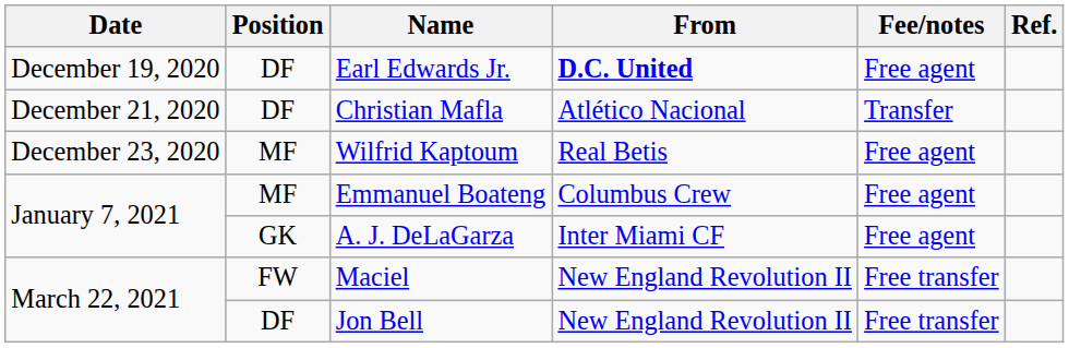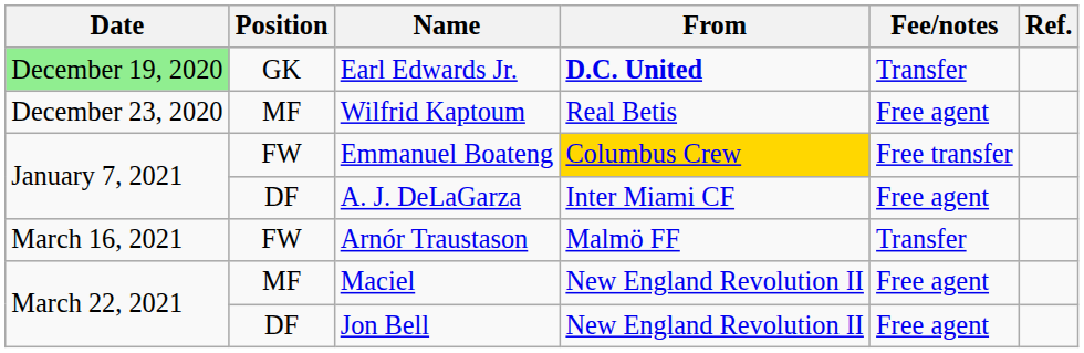 <table class="wikitable">
 <tr>
 <th>Date</th>
 <th>Position</th>
 <th>Name</th>
 <th>From</th>
 <th>Fee/notes</th>
 <th>Ref.</th>
 </tr>
 <tr>
-<td>December 19, 2020</td>
-<td align=center>DF</td>
+<td style="background: lightgreen;">December 19, 2020</td>
+<td align=center>GK</td>
 <td> <a href='#'>Earl Edwards Jr.</a></td>
 <td><strong> <a href='#'>D.C. United</a></strong></td>
-<td><a href='#'>Free agent</a></td>
-<td></td>
-</tr>
-<tr>
-<td>December 21, 2020</td>
-<td align=center>DF</td>
-<td> <a href='#'>Christian Mafla</a></td>
-<td> <a href='#'>Atlético Nacional</a></td>
 <td><a href='#'>Transfer</a></td>
 <td></td>
 </tr>
 <tr>
 <td>December 23, 2020</td>
 <td align=center>MF</td>
 <td> <a href='#'>Wilfrid Kaptoum</a></td>
 <td> <a href='#'>Real Betis</a></td>
 <td><a href='#'>Free agent</a></td>
 <td></td>
 </tr>
 <tr>
 <td rowspan=2>January 7, 2021</td>
-<td align=center>MF</td>
+<td align=center>FW</td>
 <td> <a href='#'>Emmanuel Boateng</a></td>
-<td> <a href='#'>Columbus Crew</a></td>
-<td><a href='#'>Free agent</a></td>
+<td style="background: gold;"> <a href='#'>Columbus Crew</a></td>
+<td><a href='#'>Free transfer</a></td>
 <td></td>
 </tr>
 <tr>
-<td align=center>GK</td>
+<td align=center>DF</td>
 <td> <a href='#'>A. J. DeLaGarza</a></td>
 <td> <a href='#'>Inter Miami CF</a></td>
 <td><a href='#'>Free agent</a></td>
 <td></td>
 </tr>
 <tr>
+<td>March 16, 2021</td>
+<td align=center>FW</td>
+<td> <a href='#'>Arnór Traustason</a></td>
+<td> <a href='#'>Malmö FF</a></td>
+<td><a href='#'>Transfer</a></td>
+<td></td>
+</tr>
+<tr>
 <td rowspan=2>March 22, 2021</td>
-<td align=center>FW</td>
+<td align=center>MF</td>
 <td> <a href='#'>Maciel</a></td>
 <td> <a href='#'>New England Revolution II</a></td>
-<td><a href='#'>Free transfer</a></td>
+<td><a href='#'>Free agent</a></td>
 <td></td>
 </tr>
 <tr>
 <td align=center>DF</td>
 <td> <a href='#'>Jon Bell</a></td>
 <td> <a href='#'>New England Revolution II</a></td>
-<td><a href='#'>Free transfer</a></td>
+<td><a href='#'>Free agent</a></td>
 <td></td>
 </tr>
 </table>
